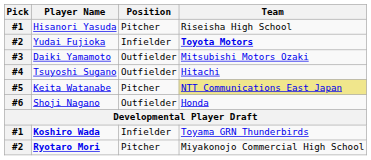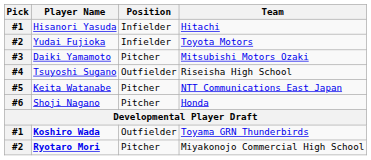 <table class="wikitable">
 <tr>
 <th>Pick</th>
 <th>Player Name</th>
 <th>Position</th>
 <th>Team</th>
 </tr>
 <tr>
 <th>#1</th>
 <td><a href='#'>Hisanori Yasuda</a></td>
-<td>Pitcher</td>
-<td>Riseisha High School</td>
+<td>Infielder</td>
+<td><a href='#'>Hitachi</a></td>
 </tr>
 <tr>
 <th>#2</th>
 <td><a href='#'>Yudai Fujioka</a></td>
 <td>Infielder</td>
-<td><strong><a href='#'>Toyota Motors</a></strong></td>
+<td><a href='#'>Toyota Motors</a></td>
 </tr>
 <tr>
 <th>#3</th>
 <td><a href='#'>Daiki Yamamoto</a></td>
-<td>Outfielder</td>
+<td>Pitcher</td>
 <td><a href='#'>Mitsubishi Motors Ozaki</a></td>
 </tr>
 <tr>
 <th>#4</th>
 <td><a href='#'>Tsuyoshi Sugano</a></td>
 <td>Outfielder</td>
-<td><a href='#'>Hitachi</a></td>
+<td>Riseisha High School</td>
 </tr>
 <tr>
 <th>#5</th>
 <td><a href='#'>Keita Watanabe</a></td>
 <td>Pitcher</td>
-<td style="background: khaki;"><a href='#'>NTT Communications East Japan</a></td>
+<td><a href='#'>NTT Communications East Japan</a></td>
 </tr>
 <tr>
 <th>#6</th>
 <td><a href='#'>Shoji Nagano</a></td>
-<td>Outfielder</td>
+<td>Pitcher</td>
 <td><a href='#'>Honda</a></td>
 </tr>
 <tr>
 <th colspan="5">Developmental Player Draft</th>
 </tr>
 <tr>
 <th>#1</th>
 <td><strong><a href='#'>Koshiro Wada</a></strong></td>
-<td>Infielder</td>
+<td>Outfielder</td>
 <td><a href='#'>Toyama GRN Thunderbirds</a></td>
 </tr>
 <tr>
 <th>#2</th>
 <td><strong><a href='#'>Ryotaro Mori</a></strong></td>
 <td>Pitcher</td>
 <td>Miyakonojo Commercial High School</td>
 </tr>
 </table>
